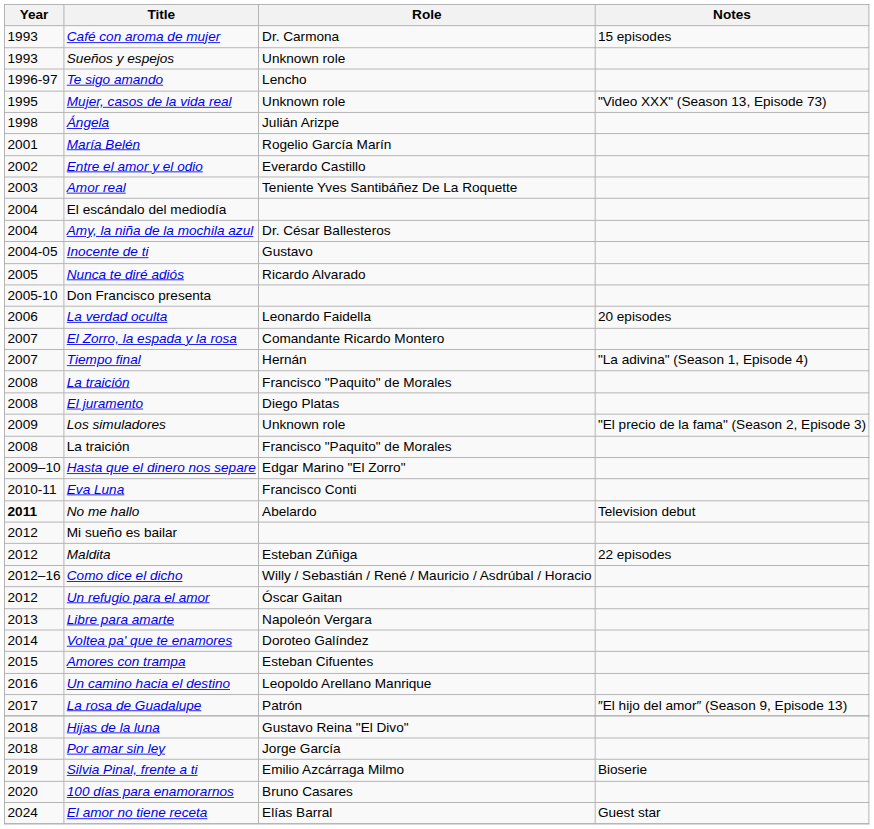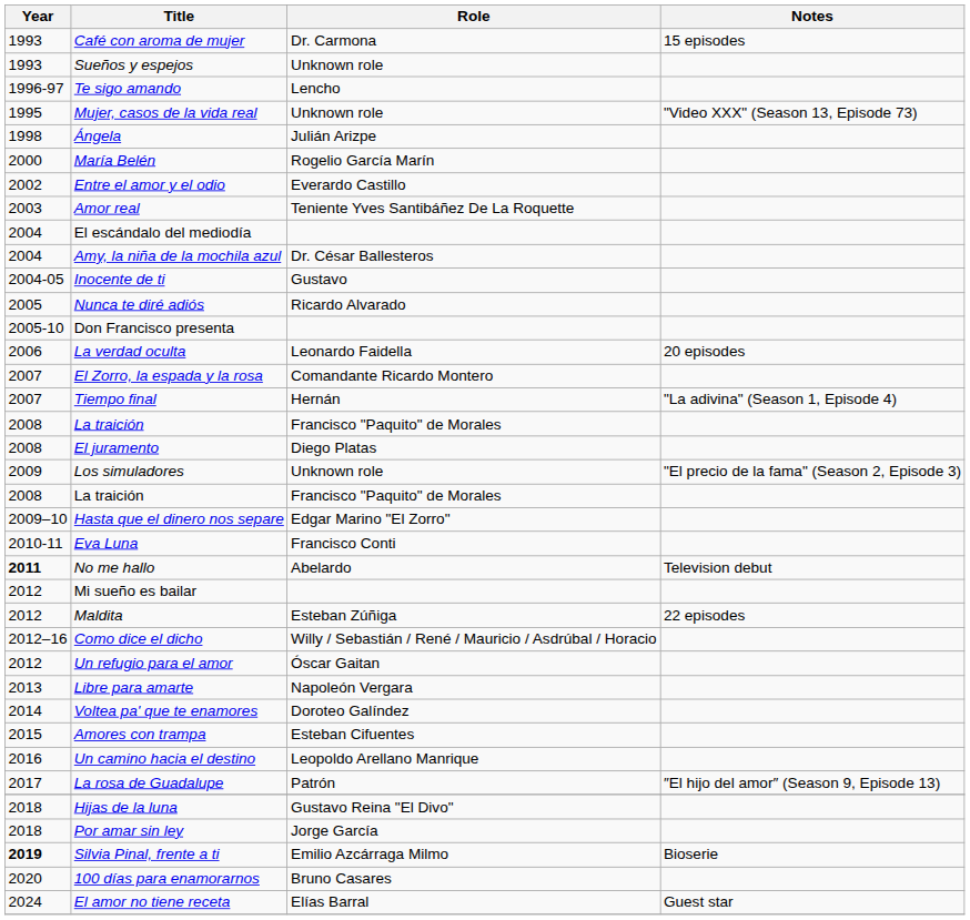 <table class="wikitable sortable">
 <tr>
 <th>Year</th>
 <th>Title</th>
 <th>Role</th>
 <th>Notes</th>
 </tr>
 <tr>
 <td>1993</td>
 <td><em><a href='#'>Café con aroma de mujer</a></em></td>
 <td>Dr. Carmona</td>
 <td>15 episodes</td>
 </tr>
 <tr>
 <td>1993</td>
 <td><em>Sueños y espejos</em></td>
 <td>Unknown role</td>
 <td></td>
 </tr>
 <tr>
 <td>1996-97</td>
 <td><em><a href='#'>Te sigo amando</a></em></td>
 <td>Lencho</td>
 <td></td>
 </tr>
 <tr>
 <td>1995</td>
 <td><em><a href='#'>Mujer, casos de la vida real</a></em></td>
 <td>Unknown role</td>
 <td>"Video XXX" (Season 13, Episode 73)</td>
 </tr>
 <tr>
 <td>1998</td>
 <td><em><a href='#'>Ángela</a></em></td>
 <td>Julián Arizpe</td>
 <td></td>
 </tr>
 <tr>
-<td>2001</td>
+<td>2000</td>
 <td><em><a href='#'>María Belén</a></em></td>
 <td>Rogelio García Marín</td>
 <td></td>
 </tr>
 <tr>
 <td>2002</td>
 <td><em><a href='#'>Entre el amor y el odio</a></em></td>
 <td>Everardo Castillo</td>
 <td></td>
 </tr>
 <tr>
 <td>2003</td>
 <td><em><a href='#'>Amor real</a></em></td>
 <td>Teniente Yves Santibáñez De La Roquette</td>
 <td></td>
 </tr>
 <tr>
 <td>2004</td>
 <td>El escándalo del mediodía</td>
 <td></td>
 <td></td>
 </tr>
 <tr>
 <td>2004</td>
 <td><em><a href='#'>Amy, la niña de la mochila azul</a></em></td>
 <td>Dr. César Ballesteros</td>
 <td></td>
 </tr>
 <tr>
 <td>2004-05</td>
 <td><em><a href='#'>Inocente de ti</a></em></td>
 <td>Gustavo</td>
 <td></td>
 </tr>
 <tr>
 <td>2005</td>
 <td><em><a href='#'>Nunca te diré adiós</a></em></td>
 <td>Ricardo Alvarado</td>
 <td></td>
 </tr>
 <tr>
 <td>2005-10</td>
 <td>Don Francisco presenta</td>
 <td></td>
 <td></td>
 </tr>
 <tr>
 <td>2006</td>
 <td><em><a href='#'>La verdad oculta</a></em></td>
 <td>Leonardo Faidella</td>
 <td>20 episodes</td>
 </tr>
 <tr>
 <td>2007</td>
 <td><em><a href='#'>El Zorro, la espada y la rosa</a></em></td>
 <td>Comandante Ricardo Montero</td>
 <td></td>
 </tr>
 <tr>
 <td>2007</td>
 <td><em><a href='#'>Tiempo final</a></em></td>
 <td>Hernán</td>
 <td>"La adivina" (Season 1, Episode 4)</td>
 </tr>
 <tr>
 <td>2008</td>
 <td><em><a href='#'>La traición</a></em></td>
 <td>Francisco "Paquito" de Morales</td>
 <td></td>
 </tr>
 <tr>
 <td>2008</td>
 <td><em><a href='#'>El juramento</a></em></td>
 <td>Diego Platas</td>
 <td></td>
 </tr>
 <tr>
 <td>2009</td>
 <td><em>Los simuladores</em></td>
 <td>Unknown role</td>
 <td>"El precio de la fama" (Season 2, Episode 3)</td>
 </tr>
 <tr>
 <td>2008</td>
 <td>La traición</td>
 <td>Francisco "Paquito" de Morales</td>
 <td></td>
 </tr>
 <tr>
 <td>2009–10</td>
 <td><em><a href='#'>Hasta que el dinero nos separe</a></em></td>
 <td>Edgar Marino "El Zorro"</td>
 <td></td>
 </tr>
 <tr>
 <td>2010-11</td>
 <td><em><a href='#'>Eva Luna</a></em></td>
 <td>Francisco Conti</td>
 <td></td>
 </tr>
 <tr>
 <td><strong>2011</strong></td>
 <td><em>No me hallo</em></td>
 <td>Abelardo</td>
 <td>Television debut</td>
 </tr>
 <tr>
 <td>2012</td>
 <td>Mi sueño es bailar</td>
 <td></td>
 <td></td>
 </tr>
 <tr>
 <td>2012</td>
 <td><em>Maldita</em></td>
 <td>Esteban Zúñiga</td>
 <td>22 episodes</td>
 </tr>
 <tr>
 <td>2012–16</td>
 <td><em><a href='#'>Como dice el dicho</a></em></td>
 <td>Willy / Sebastián / René / Mauricio / Asdrúbal / Horacio</td>
 <td></td>
 </tr>
 <tr>
 <td>2012</td>
 <td><em><a href='#'>Un refugio para el amor</a></em></td>
 <td>Óscar Gaitan</td>
 <td></td>
 </tr>
 <tr>
 <td>2013</td>
 <td><em><a href='#'>Libre para amarte</a></em></td>
 <td>Napoleón Vergara</td>
 <td></td>
 </tr>
 <tr>
 <td>2014</td>
 <td><em><a href='#'>Voltea pa' que te enamores</a></em></td>
 <td>Doroteo Galíndez</td>
 <td></td>
 </tr>
 <tr>
 <td>2015</td>
 <td><em><a href='#'>Amores con trampa</a></em></td>
 <td>Esteban Cifuentes</td>
 <td></td>
 </tr>
 <tr>
 <td>2016</td>
 <td><em><a href='#'>Un camino hacia el destino</a></em></td>
 <td>Leopoldo Arellano Manrique</td>
 <td></td>
 </tr>
 <tr>
 <td>2017</td>
 <td><em><a href='#'>La rosa de Guadalupe</a></em></td>
 <td>Patrón</td>
 <td>″El hijo del amor″ (Season 9, Episode 13)</td>
 </tr>
 <tr>
 </tr>
 <tr>
 <td>2018</td>
 <td><em><a href='#'>Hijas de la luna</a></em></td>
 <td>Gustavo Reina "El Divo"</td>
 <td></td>
 </tr>
 <tr>
 <td>2018</td>
 <td><em><a href='#'>Por amar sin ley</a></em></td>
 <td>Jorge García</td>
 <td></td>
 </tr>
 <tr>
-<td>2019</td>
+<td><strong>2019</strong></td>
 <td><em><a href='#'>Silvia Pinal, frente a ti</a></em></td>
 <td>Emilio Azcárraga Milmo</td>
 <td>Bioserie</td>
 </tr>
 <tr>
 <td>2020</td>
 <td><em><a href='#'>100 días para enamorarnos</a></em></td>
 <td>Bruno Casares</td>
 <td></td>
 </tr>
 <tr>
 <td>2024</td>
 <td><em><a href='#'>El amor no tiene receta</a></em></td>
 <td>Elías Barral</td>
 <td>Guest star</td>
 </tr>
 <tr>
 </tr>
 </table>
